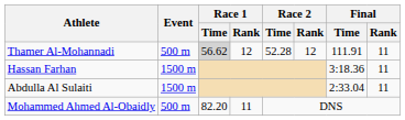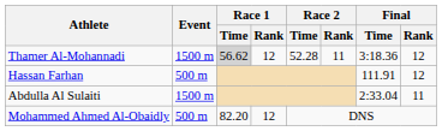 <table class="wikitable">
 <tr>
 <th rowspan="2">Athlete</th>
 <th rowspan="2">Event</th>
 <th colspan="2">Race 1</th>
 <th colspan="2">Race 2</th>
 <th colspan="2">Final</th>
 </tr>
 <tr>
 <th>Time</th>
 <th>Rank</th>
 <th>Time</th>
 <th>Rank</th>
 <th>Time</th>
 <th>Rank</th>
 </tr>
 <tr>
 <td><a href='#'>Thamer Al-Mohannadi</a></td>
-<td><a href='#'>500 m</a></td>
+<td><a href='#'>1500 m</a></td>
 <td align=center style="background: lightgrey;">56.62</td>
 <td align=center>12</td>
 <td align=center>52.28</td>
+<td align=center>11</td>
+<td align=center>3:18.36</td>
 <td align=center>12</td>
-<td align=center>111.91</td>
-<td align=center>11</td>
 </tr>
 <tr>
 <td><a href='#'>Hassan Farhan</a></td>
-<td><a href='#'>1500 m</a></td>
+<td><a href='#'>500 m</a></td>
 <td colspan=4 bgcolor="wheat"></td>
-<td align=center>3:18.36</td>
-<td align=center>11</td>
+<td align=center>111.91</td>
+<td align=center>12</td>
 </tr>
 <tr>
 <td>Abdulla Al Sulaiti</td>
 <td><a href='#'>1500 m</a></td>
 <td colspan=4 bgcolor="wheat"></td>
 <td align=center>2:33.04</td>
 <td align=center>11</td>
 </tr>
 <tr>
 <td><a href='#'>Mohammed Ahmed Al-Obaidly</a></td>
 <td><a href='#'>500 m</a></td>
 <td align=center>82.20</td>
-<td align=center>11</td>
+<td align=center>12</td>
 <td colspan= 4 align="center">DNS</td>
 </tr>
 </table>
